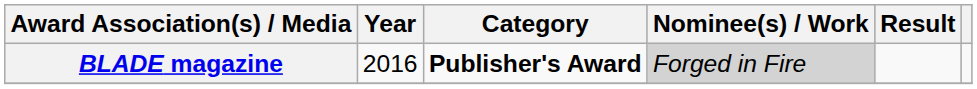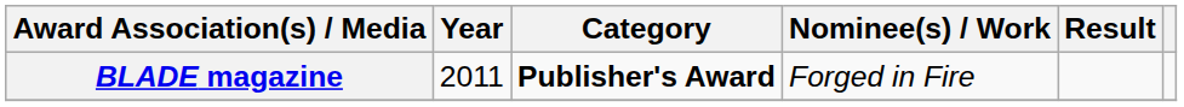 <table class="wikitable sortable plainrowheaders">
 <tr>
 <th scope="col">Award Association(s) / Media</th>
 <th scope="col">Year</th>
 <th scope="col">Category</th>
 <th scope="col">Nominee(s) / Work</th>
 <th scope="col">Result</th>
 <th scope="col" class="unsortable"></th>
 </tr>
 <tr>
 <th scope="row"><a href='#'><em>BLADE</em> magazine</a></th>
-<td>2016</td>
+<td>2011</td>
 <td><strong>Publisher's Award</strong></td>
-<td style="background: lightgrey;"><em>Forged in Fire</em></td>
+<td><em>Forged in Fire</em></td>
 <td></td>
 <td style="text-align:center;"></td>
 </tr>
 <tr>
 </tr>
 </table>
